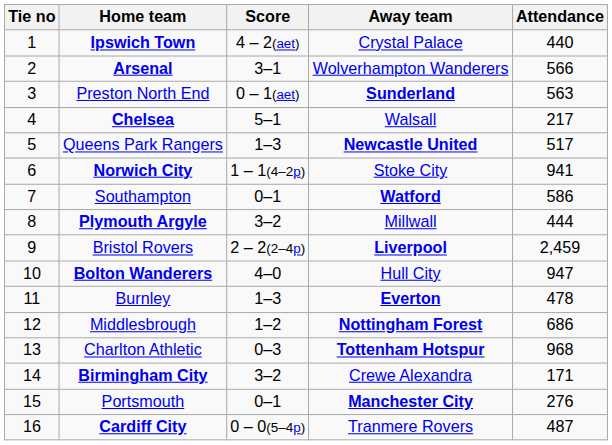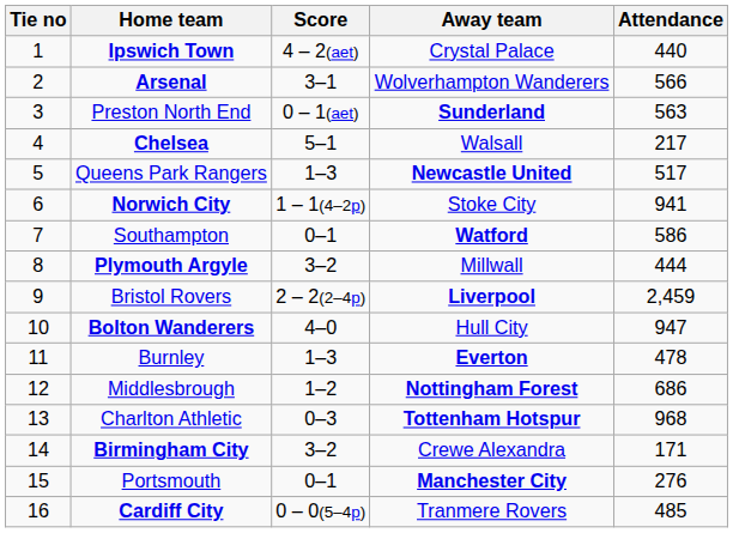 <table class="wikitable" style="text-align: center">
 <tr>
 <th>Tie no</th>
 <th>Home team</th>
 <th>Score</th>
 <th>Away team</th>
 <th>Attendance</th>
 </tr>
 <tr>
 <td>1</td>
 <td><strong><a href='#'>Ipswich Town</a></strong></td>
 <td>4 – 2<small>(<a href='#'>aet</a>)</small></td>
 <td><a href='#'>Crystal Palace</a></td>
 <td>440</td>
 </tr>
 <tr>
 <td>2</td>
 <td><strong><a href='#'>Arsenal</a></strong></td>
 <td>3–1</td>
 <td><a href='#'>Wolverhampton Wanderers</a></td>
 <td>566</td>
 </tr>
 <tr>
 <td>3</td>
 <td><a href='#'>Preston North End</a></td>
 <td>0 – 1<small>(<a href='#'>aet</a>)</small></td>
 <td><strong><a href='#'>Sunderland</a></strong></td>
 <td>563</td>
 </tr>
 <tr>
 <td>4</td>
 <td><strong><a href='#'>Chelsea</a></strong></td>
 <td>5–1</td>
 <td><a href='#'>Walsall</a></td>
 <td>217</td>
 </tr>
 <tr>
 <td>5</td>
 <td><a href='#'>Queens Park Rangers</a></td>
 <td>1–3</td>
 <td><strong><a href='#'>Newcastle United</a></strong></td>
 <td>517</td>
 </tr>
 <tr>
 <td>6</td>
 <td><strong><a href='#'>Norwich City</a></strong></td>
 <td>1 – 1<small>(4–2<a href='#'>p</a>)</small></td>
 <td><a href='#'>Stoke City</a></td>
 <td>941</td>
 </tr>
 <tr>
 <td>7</td>
 <td><a href='#'>Southampton</a></td>
 <td>0–1</td>
 <td><strong><a href='#'>Watford</a></strong></td>
 <td>586</td>
 </tr>
 <tr>
 <td>8</td>
 <td><strong><a href='#'>Plymouth Argyle</a></strong></td>
 <td>3–2</td>
 <td><a href='#'>Millwall</a></td>
 <td>444</td>
 </tr>
 <tr>
 <td>9</td>
 <td><a href='#'>Bristol Rovers</a></td>
 <td>2 – 2<small>(2–4<a href='#'>p</a>)</small></td>
 <td><strong><a href='#'>Liverpool</a></strong></td>
 <td>2,459</td>
 </tr>
 <tr>
 <td>10</td>
 <td><strong><a href='#'>Bolton Wanderers</a></strong></td>
 <td>4–0</td>
 <td><a href='#'>Hull City</a></td>
 <td>947</td>
 </tr>
 <tr>
 <td>11</td>
 <td><a href='#'>Burnley</a></td>
 <td>1–3</td>
 <td><strong><a href='#'>Everton</a></strong></td>
 <td>478</td>
 </tr>
 <tr>
 <td>12</td>
 <td><a href='#'>Middlesbrough</a></td>
 <td>1–2</td>
 <td><strong><a href='#'>Nottingham Forest</a></strong></td>
 <td>686</td>
 </tr>
 <tr>
 <td>13</td>
 <td><a href='#'>Charlton Athletic</a></td>
 <td>0–3</td>
 <td><strong><a href='#'>Tottenham Hotspur</a></strong></td>
 <td>968</td>
 </tr>
 <tr>
 <td>14</td>
 <td><strong><a href='#'>Birmingham City</a></strong></td>
 <td>3–2</td>
 <td><a href='#'>Crewe Alexandra</a></td>
 <td>171</td>
 </tr>
 <tr>
 <td>15</td>
 <td><a href='#'>Portsmouth</a></td>
 <td>0–1</td>
 <td><strong><a href='#'>Manchester City</a></strong></td>
 <td>276</td>
 </tr>
 <tr>
 <td>16</td>
 <td><strong><a href='#'>Cardiff City</a></strong></td>
 <td>0 – 0<small>(5–4<a href='#'>p</a>)</small></td>
 <td><a href='#'>Tranmere Rovers</a></td>
-<td>487</td>
+<td>485</td>
 </tr>
 </table>
